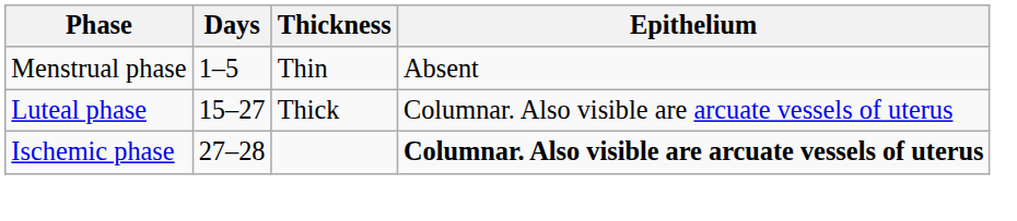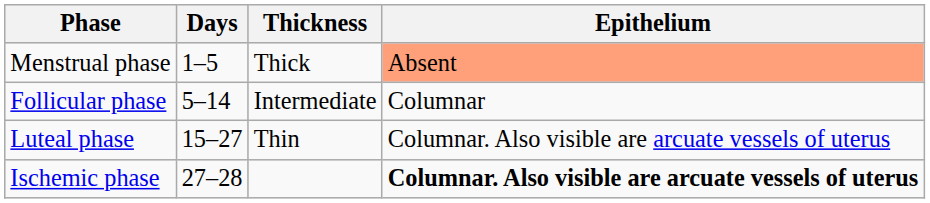 <table class="wikitable">
 <tr>
 <th>Phase</th>
 <th>Days</th>
 <th>Thickness</th>
 <th>Epithelium</th>
 </tr>
 <tr>
 <td>Menstrual phase</td>
 <td>1–5</td>
-<td>Thin</td>
-<td>Absent</td>
+<td>Thick</td>
+<td style="background: lightsalmon;">Absent</td>
+</tr>
+<tr>
+<td><a href='#'>Follicular phase</a></td>
+<td>5–14</td>
+<td>Intermediate</td>
+<td>Columnar</td>
 </tr>
 <tr>
 <td><a href='#'>Luteal phase</a></td>
 <td>15–27</td>
-<td>Thick</td>
+<td>Thin</td>
 <td>Columnar. Also visible are <a href='#'>arcuate vessels of uterus</a></td>
 </tr>
 <tr>
 <td><a href='#'>Ischemic phase</a></td>
 <td>27–28</td>
 <td></td>
 <td><strong>Columnar. Also visible are arcuate vessels of uterus</strong></td>
 </tr>
 </table>
